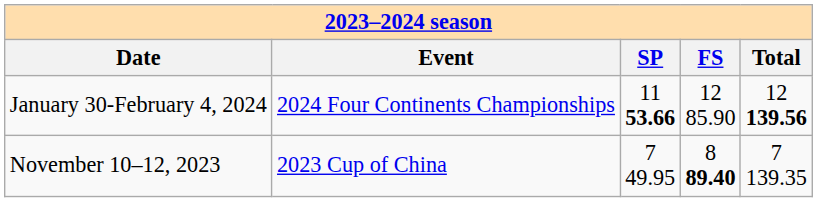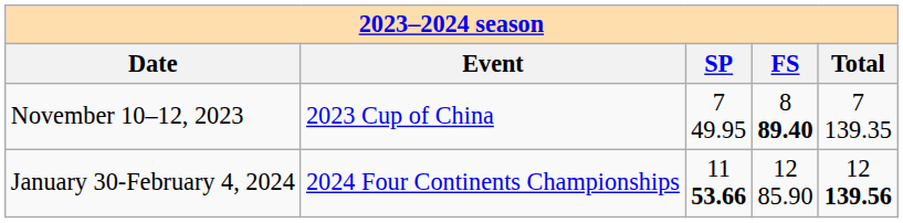 <table class="wikitable">
 <tr>
 <td style="background-color: #ffdead; " colspan=5 align=center><a href='#'><strong>2023–2024 season</strong></a></td>
 </tr>
 <tr>
 <th>Date</th>
 <th>Event</th>
 <th><a href='#'>SP</a></th>
 <th><a href='#'>FS</a></th>
 <th>Total</th>
 </tr>
 <tr>
+<td>November 10–12, 2023</td>
+<td><a href='#'>2023 Cup of China</a></td>
+<td align=center>7 <br> 49.95</td>
+<td align=center>8 <br> <strong>89.40 </strong></td>
+<td align=center>7 <br> 139.35</td>
+</tr>
+<tr>
 <td>January 30-February 4, 2024</td>
 <td><a href='#'>2024 Four Continents Championships</a></td>
 <td align=center>11 <br> <strong>53.66</strong></td>
 <td align=center>12 <br> 85.90</td>
 <td align=center>12 <br> <strong>139.56</strong></td>
 </tr>
-<tr>
-<td>November 10–12, 2023</td>
-<td><a href='#'>2023 Cup of China</a></td>
-<td align=center>7 <br> 49.95</td>
-<td align=center>8 <br> <strong>89.40 </strong></td>
-<td align=center>7 <br> 139.35</td>
-</tr>
 </table>
